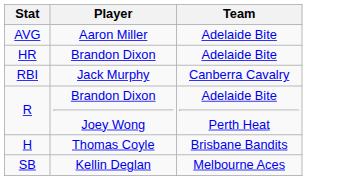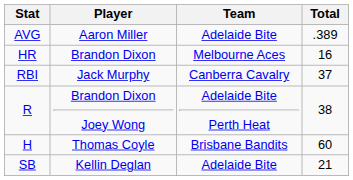 <table class="wikitable" style="text-align:center;">
 <tr>
 <th scope="col" width=50>Stat</th>
 <th scope="col" width=150>Player</th>
 <th scope="col" width=150>Team</th>
+<th scope="col" width=50>Total</th>
 </tr>
 <tr>
 <td><a href='#'>AVG</a></td>
 <td><a href='#'>Aaron Miller</a></td>
 <td><a href='#'>Adelaide Bite</a></td>
+<td>.389</td>
 </tr>
 <tr>
 <td><a href='#'>HR</a></td>
 <td><a href='#'>Brandon Dixon</a></td>
-<td><a href='#'>Adelaide Bite</a></td>
+<td><a href='#'>Melbourne Aces</a></td>
+<td>16</td>
 </tr>
 <tr>
 <td><a href='#'>RBI</a></td>
 <td><a href='#'>Jack Murphy</a></td>
 <td><a href='#'>Canberra Cavalry</a></td>
+<td>37</td>
 </tr>
 <tr>
 <td><a href='#'>R</a></td>
 <td><a href='#'>Brandon Dixon</a><hr><a href='#'>Joey Wong</a></td>
 <td><a href='#'>Adelaide Bite</a><hr><a href='#'>Perth Heat</a></td>
+<td>38</td>
 </tr>
 <tr>
 <td><a href='#'>H</a></td>
 <td><a href='#'>Thomas Coyle</a></td>
 <td><a href='#'>Brisbane Bandits</a></td>
+<td>60</td>
 </tr>
 <tr>
 <td><a href='#'>SB</a></td>
 <td><a href='#'>Kellin Deglan</a></td>
-<td><a href='#'>Melbourne Aces</a></td>
+<td><a href='#'>Adelaide Bite</a></td>
+<td>21</td>
 </tr>
 </table>
